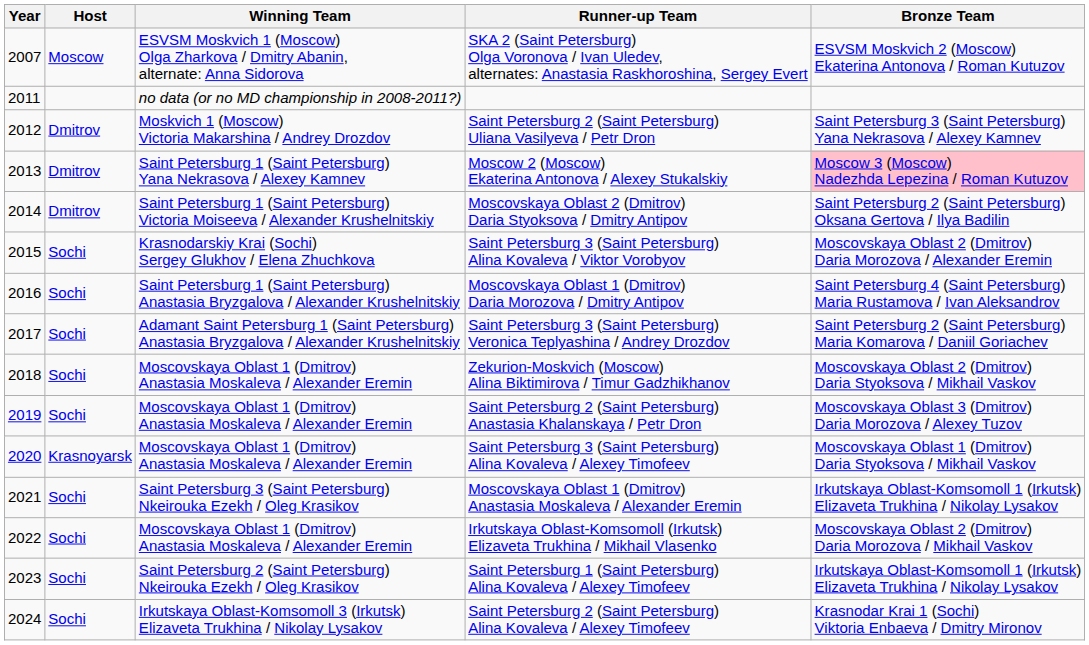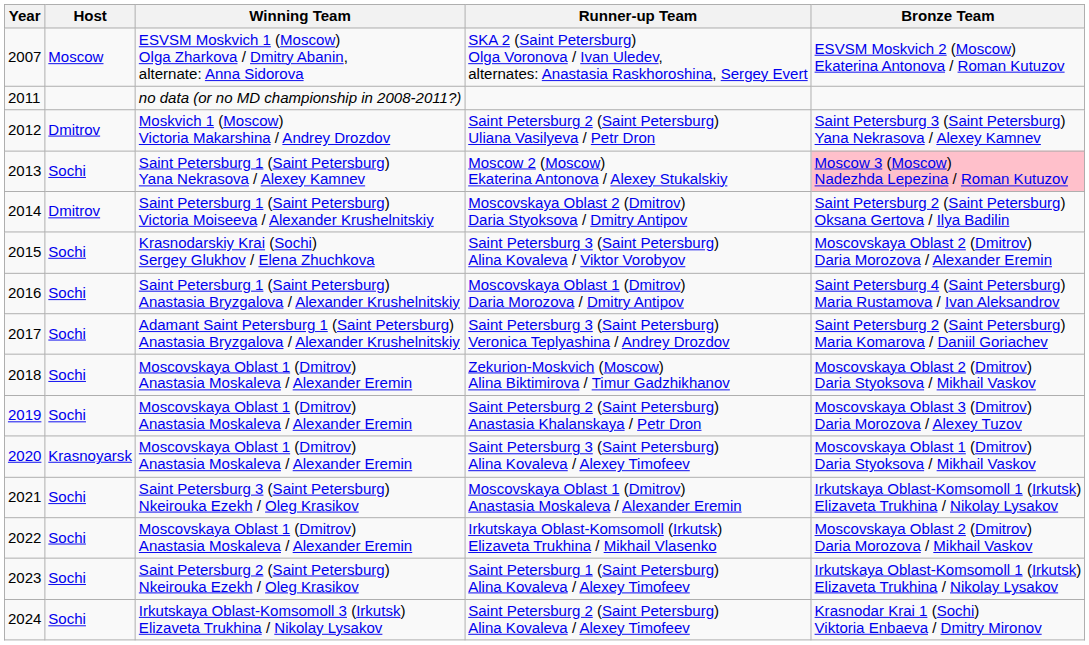 <table class="wikitable">
 <tr>
 <th scope="col">Year</th>
 <th scope="col">Host</th>
 <th scope="col">Winning Team</th>
 <th scope="col">Runner-up Team</th>
 <th scope="col">Bronze Team</th>
 </tr>
 <tr>
 <td>2007</td>
 <td><a href='#'>Moscow</a></td>
 <td> <a href='#'>ESVSM Moskvich 1</a> (<a href='#'>Moscow</a>) <br> <a href='#'>Olga Zharkova</a> / <a href='#'>Dmitry Abanin</a>, <br> alternate: <a href='#'>Anna Sidorova</a></td>
 <td> <a href='#'>SKA 2</a> (<a href='#'>Saint Petersburg</a>) <br> <a href='#'>Olga Voronova</a> / <a href='#'>Ivan Uledev</a>, <br> alternates: <a href='#'>Anastasia Raskhoroshina</a>, <a href='#'>Sergey Evert</a></td>
 <td> <a href='#'>ESVSM Moskvich 2</a> (<a href='#'>Moscow</a>) <br> <a href='#'>Ekaterina Antonova</a> / <a href='#'>Roman Kutuzov</a></td>
 </tr>
 <tr>
 <td>2011</td>
 <td></td>
 <td><em>no data (or no MD championship in 2008-2011?)</em></td>
 <td></td>
 <td></td>
 </tr>
 <tr>
 <td>2012</td>
 <td><a href='#'>Dmitrov</a></td>
 <td> <a href='#'>Moskvich 1</a> (<a href='#'>Moscow</a>) <br> <a href='#'>Victoria Makarshina</a> / <a href='#'>Andrey Drozdov</a></td>
 <td> <a href='#'>Saint Petersburg 2</a> (<a href='#'>Saint Petersburg</a>) <br> <a href='#'>Uliana Vasilyeva</a> / <a href='#'>Petr Dron</a></td>
 <td> <a href='#'>Saint Petersburg 3</a> (<a href='#'>Saint Petersburg</a>) <br> <a href='#'>Yana Nekrasova</a> / <a href='#'>Alexey Kamnev</a></td>
 </tr>
 <tr>
 <td>2013</td>
-<td><a href='#'>Dmitrov</a></td>
+<td><a href='#'>Sochi</a></td>
 <td> <a href='#'>Saint Petersburg 1</a> (<a href='#'>Saint Petersburg</a>) <br> <a href='#'>Yana Nekrasova</a> / <a href='#'>Alexey Kamnev</a></td>
 <td> <a href='#'>Moscow 2</a> (<a href='#'>Moscow</a>) <br> <a href='#'>Ekaterina Antonova</a> / <a href='#'>Alexey Stukalskiy</a></td>
 <td style="background: pink;"> <a href='#'>Moscow 3</a> (<a href='#'>Moscow</a>) <br> <a href='#'>Nadezhda Lepezina</a> / <a href='#'>Roman Kutuzov</a></td>
 </tr>
 <tr>
 <td>2014</td>
 <td><a href='#'>Dmitrov</a></td>
 <td> <a href='#'>Saint Petersburg 1</a> (<a href='#'>Saint Petersburg</a>) <br> <a href='#'>Victoria Moiseeva</a> / <a href='#'>Alexander Krushelnitskiy</a></td>
 <td> <a href='#'>Moscovskaya Oblast 2</a> (<a href='#'>Dmitrov</a>) <br> <a href='#'>Daria Styoksova</a> / <a href='#'>Dmitry Antipov</a></td>
 <td> <a href='#'>Saint Petersburg 2</a> (<a href='#'>Saint Petersburg</a>) <br> <a href='#'>Oksana Gertova</a> / <a href='#'>Ilya Badilin</a></td>
 </tr>
 <tr>
 <td>2015</td>
 <td><a href='#'>Sochi</a></td>
 <td> <a href='#'>Krasnodarskiy Krai</a> (<a href='#'>Sochi</a>) <br> <a href='#'>Sergey Glukhov</a> / <a href='#'>Elena Zhuchkova</a></td>
 <td> <a href='#'>Saint Petersburg 3</a> (<a href='#'>Saint Petersburg</a>) <br> <a href='#'>Alina Kovaleva</a> / <a href='#'>Viktor Vorobyov</a></td>
 <td> <a href='#'>Moscovskaya Oblast 2</a> (<a href='#'>Dmitrov</a>) <br> <a href='#'>Daria Morozova</a> / <a href='#'>Alexander Eremin</a></td>
 </tr>
 <tr>
 <td>2016</td>
 <td><a href='#'>Sochi</a></td>
 <td> <a href='#'>Saint Petersburg 1</a> (<a href='#'>Saint Petersburg</a>) <br> <a href='#'>Anastasia Bryzgalova</a> / <a href='#'>Alexander Krushelnitskiy</a></td>
 <td> <a href='#'>Moscovskaya Oblast 1</a> (<a href='#'>Dmitrov</a>) <br> <a href='#'>Daria Morozova</a> / <a href='#'>Dmitry Antipov</a></td>
 <td> <a href='#'>Saint Petersburg 4</a> (<a href='#'>Saint Petersburg</a>) <br> <a href='#'>Maria Rustamova</a> / <a href='#'>Ivan Aleksandrov</a></td>
 </tr>
 <tr>
 <td>2017</td>
 <td><a href='#'>Sochi</a></td>
 <td> <a href='#'>Adamant Saint Petersburg 1</a> (<a href='#'>Saint Petersburg</a>) <br> <a href='#'>Anastasia Bryzgalova</a> / <a href='#'>Alexander Krushelnitskiy</a></td>
 <td> <a href='#'>Saint Petersburg 3</a> (<a href='#'>Saint Petersburg</a>) <br> <a href='#'>Veronica Teplyashina</a> / <a href='#'>Andrey Drozdov</a></td>
 <td> <a href='#'>Saint Petersburg 2</a> (<a href='#'>Saint Petersburg</a>) <br> <a href='#'>Maria Komarova</a> / <a href='#'>Daniil Goriachev</a></td>
 </tr>
 <tr>
 <td>2018</td>
 <td><a href='#'>Sochi</a></td>
 <td> <a href='#'>Moscovskaya Oblast 1</a> (<a href='#'>Dmitrov</a>) <br> <a href='#'>Anastasia Moskaleva</a> / <a href='#'>Alexander Eremin</a></td>
 <td> <a href='#'>Zekurion-Moskvich</a> (<a href='#'>Moscow</a>) <br> <a href='#'>Alina Biktimirova</a> / <a href='#'>Timur Gadzhikhanov</a></td>
 <td> <a href='#'>Moscovskaya Oblast 2</a> (<a href='#'>Dmitrov</a>) <br> <a href='#'>Daria Styoksova</a> / <a href='#'>Mikhail Vaskov</a></td>
 </tr>
 <tr>
 <td><a href='#'>2019</a></td>
 <td><a href='#'>Sochi</a></td>
 <td> <a href='#'>Moscovskaya Oblast 1</a> (<a href='#'>Dmitrov</a>) <br> <a href='#'>Anastasia Moskaleva</a> / <a href='#'>Alexander Eremin</a></td>
 <td> <a href='#'>Saint Petersburg 2</a> (<a href='#'>Saint Petersburg</a>) <br> <a href='#'>Anastasia Khalanskaya</a> / <a href='#'>Petr Dron</a></td>
 <td> <a href='#'>Moscovskaya Oblast 3</a> (<a href='#'>Dmitrov</a>) <br> <a href='#'>Daria Morozova</a> / <a href='#'>Alexey Tuzov</a></td>
 </tr>
 <tr>
 <td><a href='#'>2020</a></td>
 <td><a href='#'>Krasnoyarsk</a></td>
 <td> <a href='#'>Moscovskaya Oblast 1</a> (<a href='#'>Dmitrov</a>) <br> <a href='#'>Anastasia Moskaleva</a> / <a href='#'>Alexander Eremin</a></td>
 <td> <a href='#'>Saint Petersburg 3</a> (<a href='#'>Saint Petersburg</a>) <br> <a href='#'>Alina Kovaleva</a> / <a href='#'>Alexey Timofeev</a></td>
 <td> <a href='#'>Moscovskaya Oblast 1</a> (<a href='#'>Dmitrov</a>) <br> <a href='#'>Daria Styoksova</a> / <a href='#'>Mikhail Vaskov</a></td>
 </tr>
 <tr>
 <td>2021</td>
 <td><a href='#'>Sochi</a></td>
 <td> <a href='#'>Saint Petersburg 3</a> (<a href='#'>Saint Petersburg</a>) <br> <a href='#'>Nkeirouka Ezekh</a> / <a href='#'>Oleg Krasikov</a></td>
 <td> <a href='#'>Moscovskaya Oblast 1</a> (<a href='#'>Dmitrov</a>) <br> <a href='#'>Anastasia Moskaleva</a> / <a href='#'>Alexander Eremin</a></td>
 <td> <a href='#'>Irkutskaya Oblast-Komsomoll 1</a> (<a href='#'>Irkutsk</a>) <br> <a href='#'>Elizaveta Trukhina</a> / <a href='#'>Nikolay Lysakov</a></td>
 </tr>
 <tr>
 <td>2022</td>
 <td><a href='#'>Sochi</a></td>
 <td> <a href='#'>Moscovskaya Oblast 1</a> (<a href='#'>Dmitrov</a>) <br> <a href='#'>Anastasia Moskaleva</a> / <a href='#'>Alexander Eremin</a></td>
 <td> <a href='#'>Irkutskaya Oblast-Komsomoll</a> (<a href='#'>Irkutsk</a>) <br> <a href='#'>Elizaveta Trukhina</a> / <a href='#'>Mikhail Vlasenko</a></td>
 <td> <a href='#'>Moscovskaya Oblast 2</a> (<a href='#'>Dmitrov</a>) <br> <a href='#'>Daria Morozova</a> / <a href='#'>Mikhail Vaskov</a></td>
 </tr>
 <tr>
 <td>2023</td>
 <td><a href='#'>Sochi</a></td>
 <td> <a href='#'>Saint Petersburg 2</a> (<a href='#'>Saint Petersburg</a>) <br> <a href='#'>Nkeirouka Ezekh</a> / <a href='#'>Oleg Krasikov</a></td>
 <td> <a href='#'>Saint Petersburg 1</a> (<a href='#'>Saint Petersburg</a>) <br> <a href='#'>Alina Kovaleva</a> / <a href='#'>Alexey Timofeev</a></td>
 <td> <a href='#'>Irkutskaya Oblast-Komsomoll 1</a> (<a href='#'>Irkutsk</a>) <br> <a href='#'>Elizaveta Trukhina</a> / <a href='#'>Nikolay Lysakov</a></td>
 </tr>
 <tr>
 <td>2024</td>
 <td><a href='#'>Sochi</a></td>
 <td> <a href='#'>Irkutskaya Oblast-Komsomoll 3</a> (<a href='#'>Irkutsk</a>) <br> <a href='#'>Elizaveta Trukhina</a> / <a href='#'>Nikolay Lysakov</a></td>
 <td> <a href='#'>Saint Petersburg 2</a> (<a href='#'>Saint Petersburg</a>) <br> <a href='#'>Alina Kovaleva</a> / <a href='#'>Alexey Timofeev</a></td>
 <td> <a href='#'>Krasnodar Krai 1</a> (<a href='#'>Sochi</a>) <br> <a href='#'>Viktoria Enbaeva</a> / <a href='#'>Dmitry Mironov</a></td>
 </tr>
 </table>
